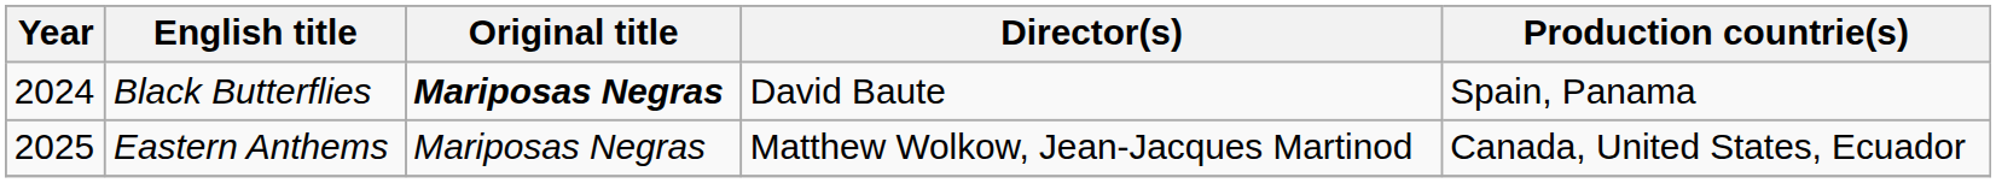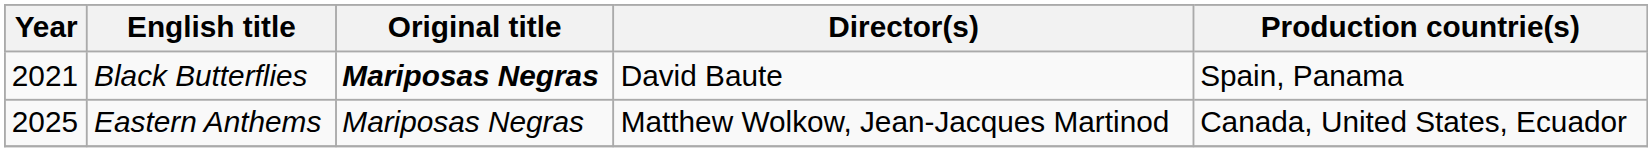 <table class="sortable wikitable" style="width:100%; margin-bottom:4px" cellpadding="5">
 <tr>
 <th scope="col">Year</th>
 <th scope="col">English title</th>
 <th scope="col">Original title</th>
 <th scope="col">Director(s)</th>
 <th scope="col">Production countrie(s)</th>
 </tr>
 <tr>
-<td>2024</td>
+<td>2021</td>
 <td><em>Black Butterflies</em></td>
 <td><strong><em>Mariposas Negras</em></strong></td>
 <td>David Baute</td>
 <td>Spain, Panama</td>
 </tr>
 <tr>
 <td>2025</td>
 <td><em>Eastern Anthems</em></td>
 <td><em>Mariposas Negras</em></td>
 <td>Matthew Wolkow, Jean-Jacques Martinod</td>
 <td>Canada, United States, Ecuador</td>
 </tr>
 <tr>
 </tr>
 </table>
